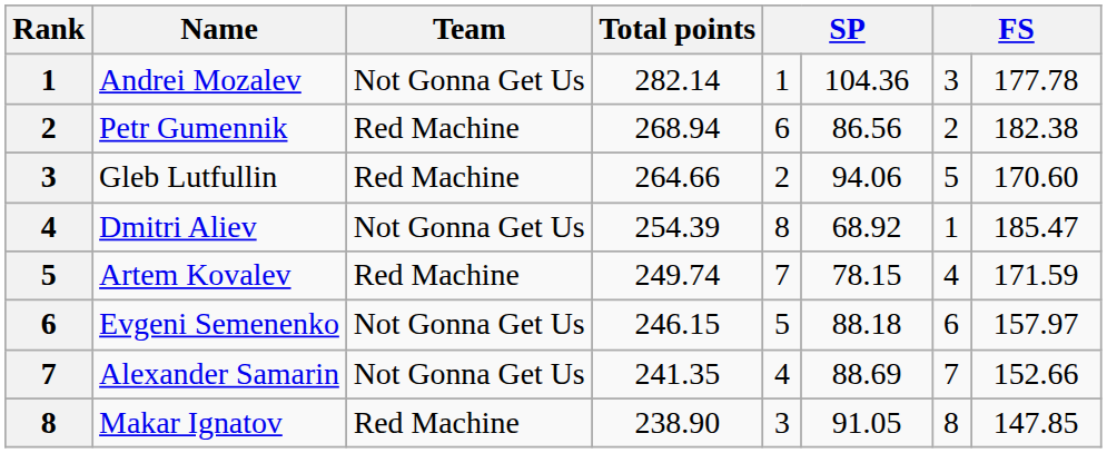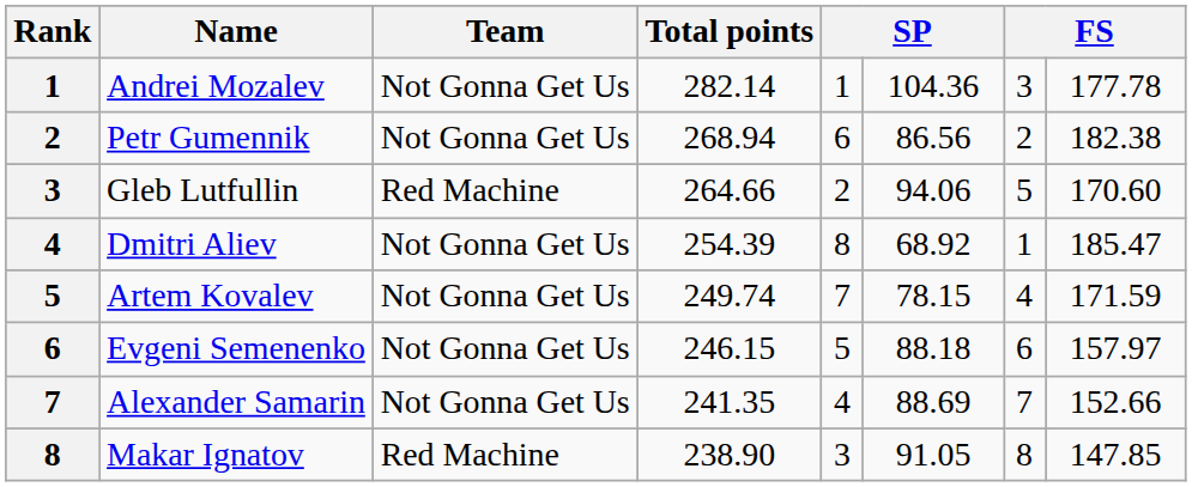 <table class="wikitable sortable">
 <tr>
 <th>Rank</th>
 <th>Name</th>
 <th>Team</th>
 <th>Total points</th>
 <th colspan="2" width="80px"><a href='#'>SP</a></th>
 <th colspan="2" width="80px"><a href='#'>FS</a></th>
 </tr>
 <tr>
 <th>1</th>
 <td><a href='#'>Andrei Mozalev</a></td>
 <td>Not Gonna Get Us</td>
 <td align="center">282.14</td>
 <td align="center">1</td>
 <td align="center">104.36</td>
 <td align="center">3</td>
 <td align="center">177.78</td>
 </tr>
 <tr>
 <th>2</th>
 <td><a href='#'>Petr Gumennik</a></td>
-<td>Red Machine</td>
+<td>Not Gonna Get Us</td>
 <td align="center">268.94</td>
 <td align="center">6</td>
 <td align="center">86.56</td>
 <td align="center">2</td>
 <td align="center">182.38</td>
 </tr>
 <tr>
 <th>3</th>
 <td>Gleb Lutfullin</td>
 <td>Red Machine</td>
 <td align="center">264.66</td>
 <td align="center">2</td>
 <td align="center">94.06</td>
 <td align="center">5</td>
 <td align="center">170.60</td>
 </tr>
 <tr>
 <th>4</th>
 <td><a href='#'>Dmitri Aliev</a></td>
 <td>Not Gonna Get Us</td>
 <td align="center">254.39</td>
 <td align="center">8</td>
 <td align="center">68.92</td>
 <td align="center">1</td>
 <td align="center">185.47</td>
 </tr>
 <tr>
 <th>5</th>
 <td><a href='#'>Artem Kovalev</a></td>
-<td>Red Machine</td>
+<td>Not Gonna Get Us</td>
 <td align="center">249.74</td>
 <td align="center">7</td>
 <td align="center">78.15</td>
 <td align="center">4</td>
 <td align="center">171.59</td>
 </tr>
 <tr>
 <th>6</th>
 <td><a href='#'>Evgeni Semenenko</a></td>
 <td>Not Gonna Get Us</td>
 <td align="center">246.15</td>
 <td align="center">5</td>
 <td align="center">88.18</td>
 <td align="center">6</td>
 <td align="center">157.97</td>
 </tr>
 <tr>
 <th>7</th>
 <td><a href='#'>Alexander Samarin</a></td>
 <td>Not Gonna Get Us</td>
 <td align="center">241.35</td>
 <td align="center">4</td>
 <td align="center">88.69</td>
 <td align="center">7</td>
 <td align="center">152.66</td>
 </tr>
 <tr>
 <th>8</th>
 <td><a href='#'>Makar Ignatov</a></td>
 <td>Red Machine</td>
 <td align="center">238.90</td>
 <td align="center">3</td>
 <td align="center">91.05</td>
 <td align="center">8</td>
 <td align="center">147.85</td>
 </tr>
 </table>
